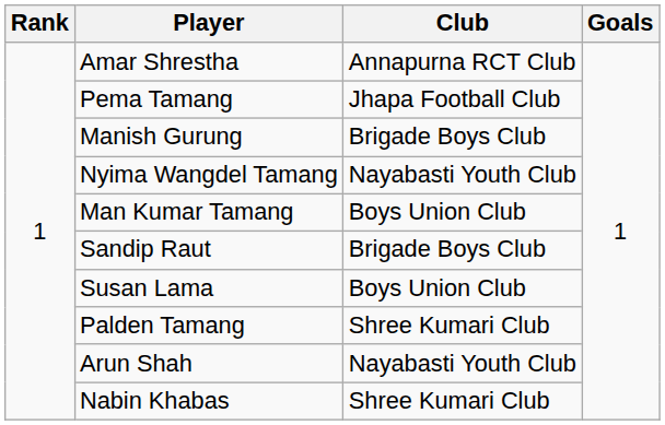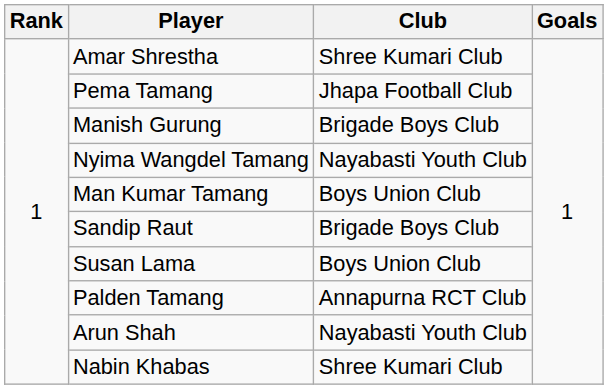 <table class="wikitable sortable" style="text-align:center">
 <tr>
 <th>Rank</th>
 <th>Player</th>
 <th>Club</th>
 <th>Goals</th>
 </tr>
 <tr>
 <td rowspan=10>1</td>
 <td align="left"> Amar Shrestha</td>
-<td align="left">Annapurna RCT Club</td>
+<td align="left">Shree Kumari Club</td>
 <td rowspan=10>1</td>
 </tr>
 <tr>
 <td align="left"> Pema Tamang</td>
 <td align="left">Jhapa Football Club</td>
 </tr>
 <tr>
 <td align="left"> Manish Gurung</td>
 <td align="left">Brigade Boys Club</td>
 </tr>
 <tr>
 <td align="left"> Nyima Wangdel Tamang</td>
 <td align="left">Nayabasti Youth Club</td>
 </tr>
 <tr>
 <td align="left"> Man Kumar Tamang</td>
 <td align="left">Boys Union Club</td>
 </tr>
 <tr>
 <td align="left"> Sandip Raut</td>
 <td align="left">Brigade Boys Club</td>
 </tr>
 <tr>
 <td align="left"> Susan Lama</td>
 <td align="left">Boys Union Club</td>
 </tr>
 <tr>
 <td align="left"> Palden Tamang</td>
-<td align="left">Shree Kumari Club</td>
+<td align="left">Annapurna RCT Club</td>
 </tr>
 <tr>
 <td align="left"> Arun Shah</td>
 <td align="left">Nayabasti Youth Club</td>
 </tr>
 <tr>
 <td align="left"> Nabin Khabas</td>
 <td align="left">Shree Kumari Club</td>
 </tr>
 </table>
